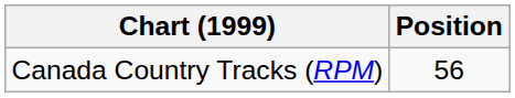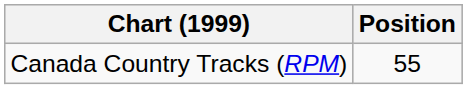 <table class="wikitable sortable">
 <tr>
 <th scope="col">Chart (1999)</th>
 <th scope="col">Position</th>
 </tr>
 <tr>
 <td>Canada Country Tracks (<em><a href='#'>RPM</a></em>)</td>
-<td align="center">56</td>
+<td align="center">55</td>
 </tr>
 </table>
